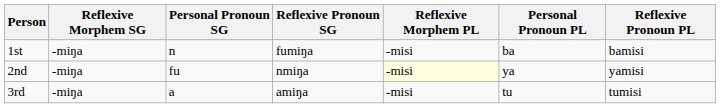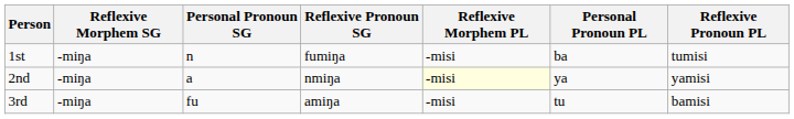 <table class="wikitable">
 <tr>
 <th>Person</th>
 <th>Reflexive Morphem SG</th>
 <th>Personal Pronoun SG</th>
 <th>Reflexive Pronoun SG</th>
 <th>Reflexive Morphem PL</th>
 <th>Personal Pronoun PL</th>
 <th>Reflexive Pronoun PL</th>
 </tr>
 <tr>
 <td>1st</td>
 <td>-miŋa</td>
 <td>n</td>
 <td>fumiŋa</td>
 <td>-misi</td>
 <td>ba</td>
-<td>bamisi</td>
+<td>tumisi</td>
 </tr>
 <tr>
 <td>2nd</td>
 <td>-miŋa</td>
-<td>fu</td>
+<td>a</td>
 <td>nmiŋa</td>
 <td style="background: lightyellow;">-misi</td>
 <td>ya</td>
 <td>yamisi</td>
 </tr>
 <tr>
 <td>3rd</td>
 <td>-miŋa</td>
-<td>a</td>
+<td>fu</td>
 <td>amiŋa</td>
 <td>-misi</td>
 <td>tu</td>
-<td>tumisi</td>
+<td>bamisi</td>
 </tr>
 </table>
